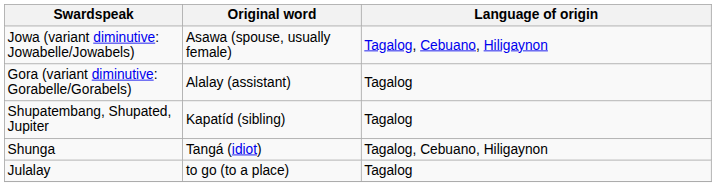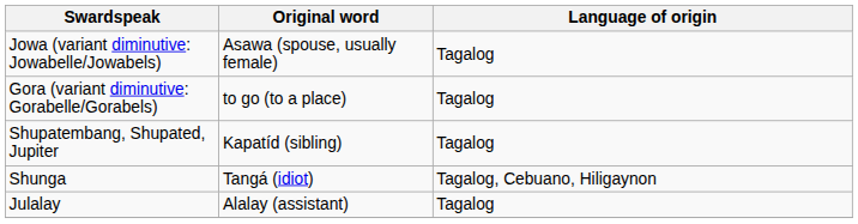 <table class="wikitable">
 <tr --->
 <th scope="col" width="200">Swardspeak</th>
 <th scope="col" width="200">Original word</th>
 <th scope="col" width="400">Language of origin</th>
 </tr>
 <tr --->
 <td>Jowa (variant <a href='#'>diminutive</a>: Jowabelle/Jowabels)</td>
 <td>Asawa (spouse, usually female)</td>
-<td><a href='#'>Tagalog</a>, <a href='#'>Cebuano</a>, <a href='#'>Hiligaynon</a></td>
+<td>Tagalog</td>
 </tr>
 <tr --->
 <td>Gora (variant <a href='#'>diminutive</a>: Gorabelle/Gorabels)</td>
-<td>Alalay (assistant)</td>
+<td>to go (to a place)</td>
 <td>Tagalog</td>
 </tr>
 <tr --->
 <td>Shupatembang, Shupated, Jupiter</td>
 <td>Kapatíd (sibling)</td>
 <td>Tagalog</td>
 </tr>
 <tr --->
 <td>Shunga</td>
 <td>Tangá (<a href='#'>idiot</a>)</td>
 <td>Tagalog, Cebuano, Hiligaynon</td>
 </tr>
 <tr --->
 <td>Julalay</td>
-<td>to go (to a place)</td>
+<td>Alalay (assistant)</td>
 <td>Tagalog</td>
 </tr>
 <tr --->
 </tr>
 </table>
